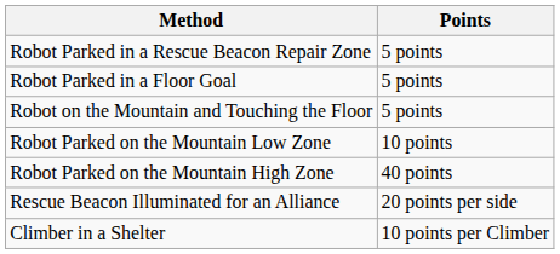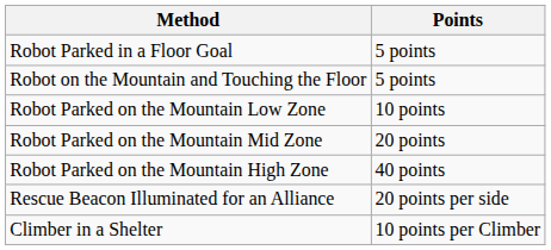 <table class="wikitable">
 <tr>
 <th>Method</th>
 <th>Points</th>
-</tr>
-<tr>
-<td>Robot Parked in a Rescue Beacon Repair Zone</td>
-<td>5 points</td>
 </tr>
 <tr>
 <td>Robot Parked in a Floor Goal</td>
 <td>5 points</td>
 </tr>
 <tr>
 <td>Robot on the Mountain and Touching the Floor</td>
 <td>5 points</td>
 </tr>
 <tr>
 <td>Robot Parked on the Mountain Low Zone</td>
 <td>10 points</td>
 </tr>
 <tr>
+<td>Robot Parked on the Mountain Mid Zone</td>
+<td>20 points</td>
+</tr>
+<tr>
 <td>Robot Parked on the Mountain High Zone</td>
 <td>40 points</td>
 </tr>
 <tr>
 <td>Rescue Beacon Illuminated for an Alliance</td>
 <td>20 points per side</td>
 </tr>
 <tr>
 <td>Climber in a Shelter</td>
 <td>10 points per Climber</td>
 </tr>
 </table>
